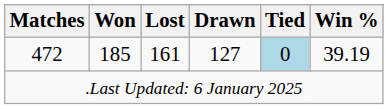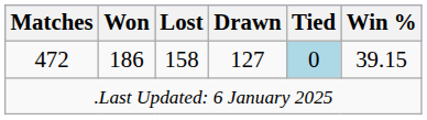 <table class="wikitable sortable"  style="text-align:center;">
 <tr style="background:#9cf;">
 <th scope="col">Matches</th>
 <th scope="col">Won</th>
 <th scope="col">Lost</th>
 <th scope="col">Drawn</th>
 <th scope="col">Tied</th>
 <th scope="col">Win %</th>
 </tr>
 <tr>
 <td>472</td>
-<td>185</td>
-<td>161</td>
+<td>186</td>
+<td>158</td>
 <td>127</td>
 <td style="background: lightblue;">0</td>
-<td>39.19</td>
+<td>39.15</td>
 </tr>
 <tr>
 <td colspan=6><small><em>.Last Updated: 6 January 2025</em></small></td>
 </tr>
 </table>
